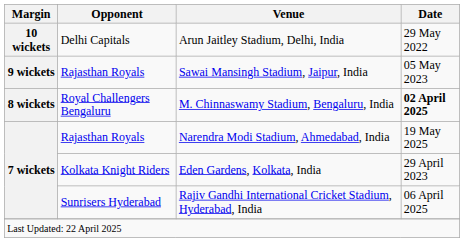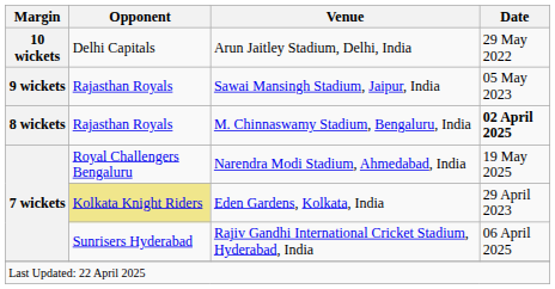 <table class="wikitable">
 <tr>
 <th>Margin</th>
 <th>Opponent</th>
 <th>Venue</th>
 <th>Date</th>
 </tr>
 <tr>
 <th>10 wickets</th>
 <td>Delhi Capitals</td>
 <td>Arun Jaitley Stadium, Delhi, India</td>
 <td>29 May 2022</td>
 </tr>
 <tr>
 <th>9 wickets</th>
 <td><a href='#'>Rajasthan Royals</a></td>
 <td><a href='#'>Sawai Mansingh Stadium</a>, <a href='#'>Jaipur</a>, India</td>
 <td>05 May 2023</td>
 </tr>
 <tr>
 <th>8 wickets</th>
-<td><a href='#'>Royal Challengers Bengaluru</a></td>
+<td><a href='#'>Rajasthan Royals</a></td>
 <td><a href='#'>M. Chinnaswamy Stadium</a>, <a href='#'>Bengaluru</a>, India</td>
 <td><strong>02 April<br>2025</strong></td>
 </tr>
 <tr>
 <th rowspan="3">7 wickets</th>
-<td><a href='#'>Rajasthan Royals</a></td>
+<td><a href='#'>Royal Challengers Bengaluru</a></td>
 <td><a href='#'>Narendra Modi Stadium</a>, <a href='#'>Ahmedabad</a>, India</td>
 <td>19 May 2025</td>
 </tr>
 <tr>
-<td><a href='#'>Kolkata Knight Riders</a></td>
+<td style="background: khaki;"><a href='#'>Kolkata Knight Riders</a></td>
 <td><a href='#'>Eden Gardens</a>, <a href='#'>Kolkata</a>, India</td>
 <td>29 April<br>2023</td>
 </tr>
 <tr>
 <td><a href='#'>Sunrisers Hyderabad</a></td>
 <td><a href='#'>Rajiv Gandhi International Cricket Stadium</a>, <a href='#'>Hyderabad</a>, India</td>
 <td>06 April 2025</td>
 </tr>
 <tr>
 </tr>
 <tr class=sortbottom>
 <td colspan=4><small>Last Updated: 22 April 2025</small></td>
 </tr>
 </table>
